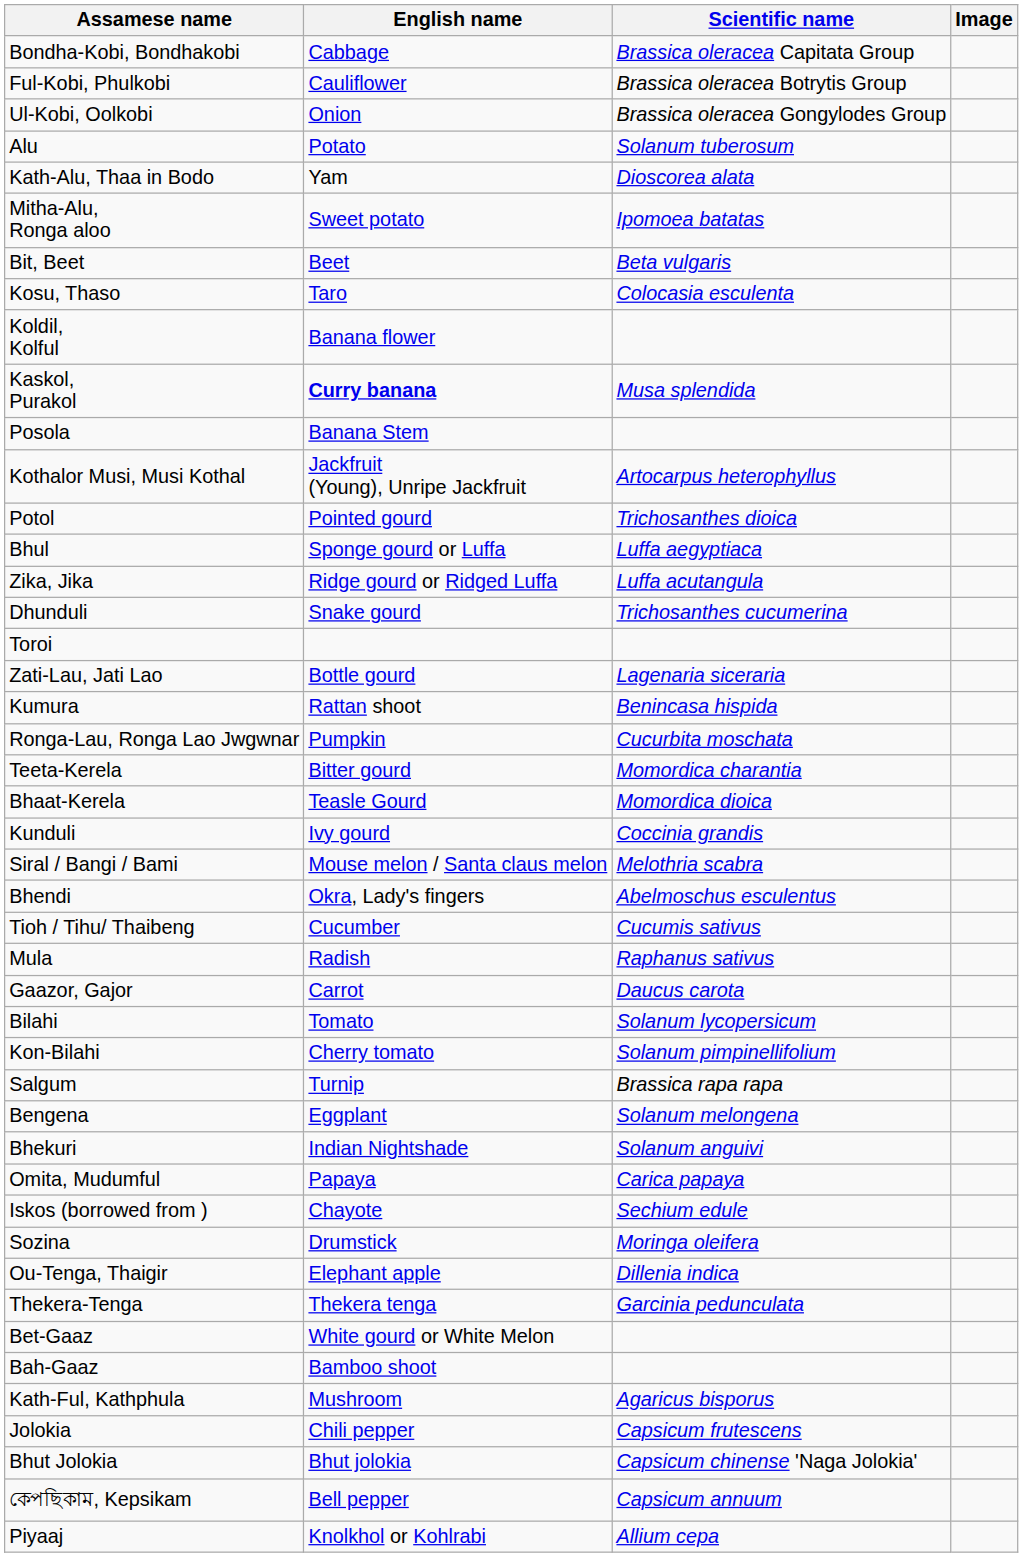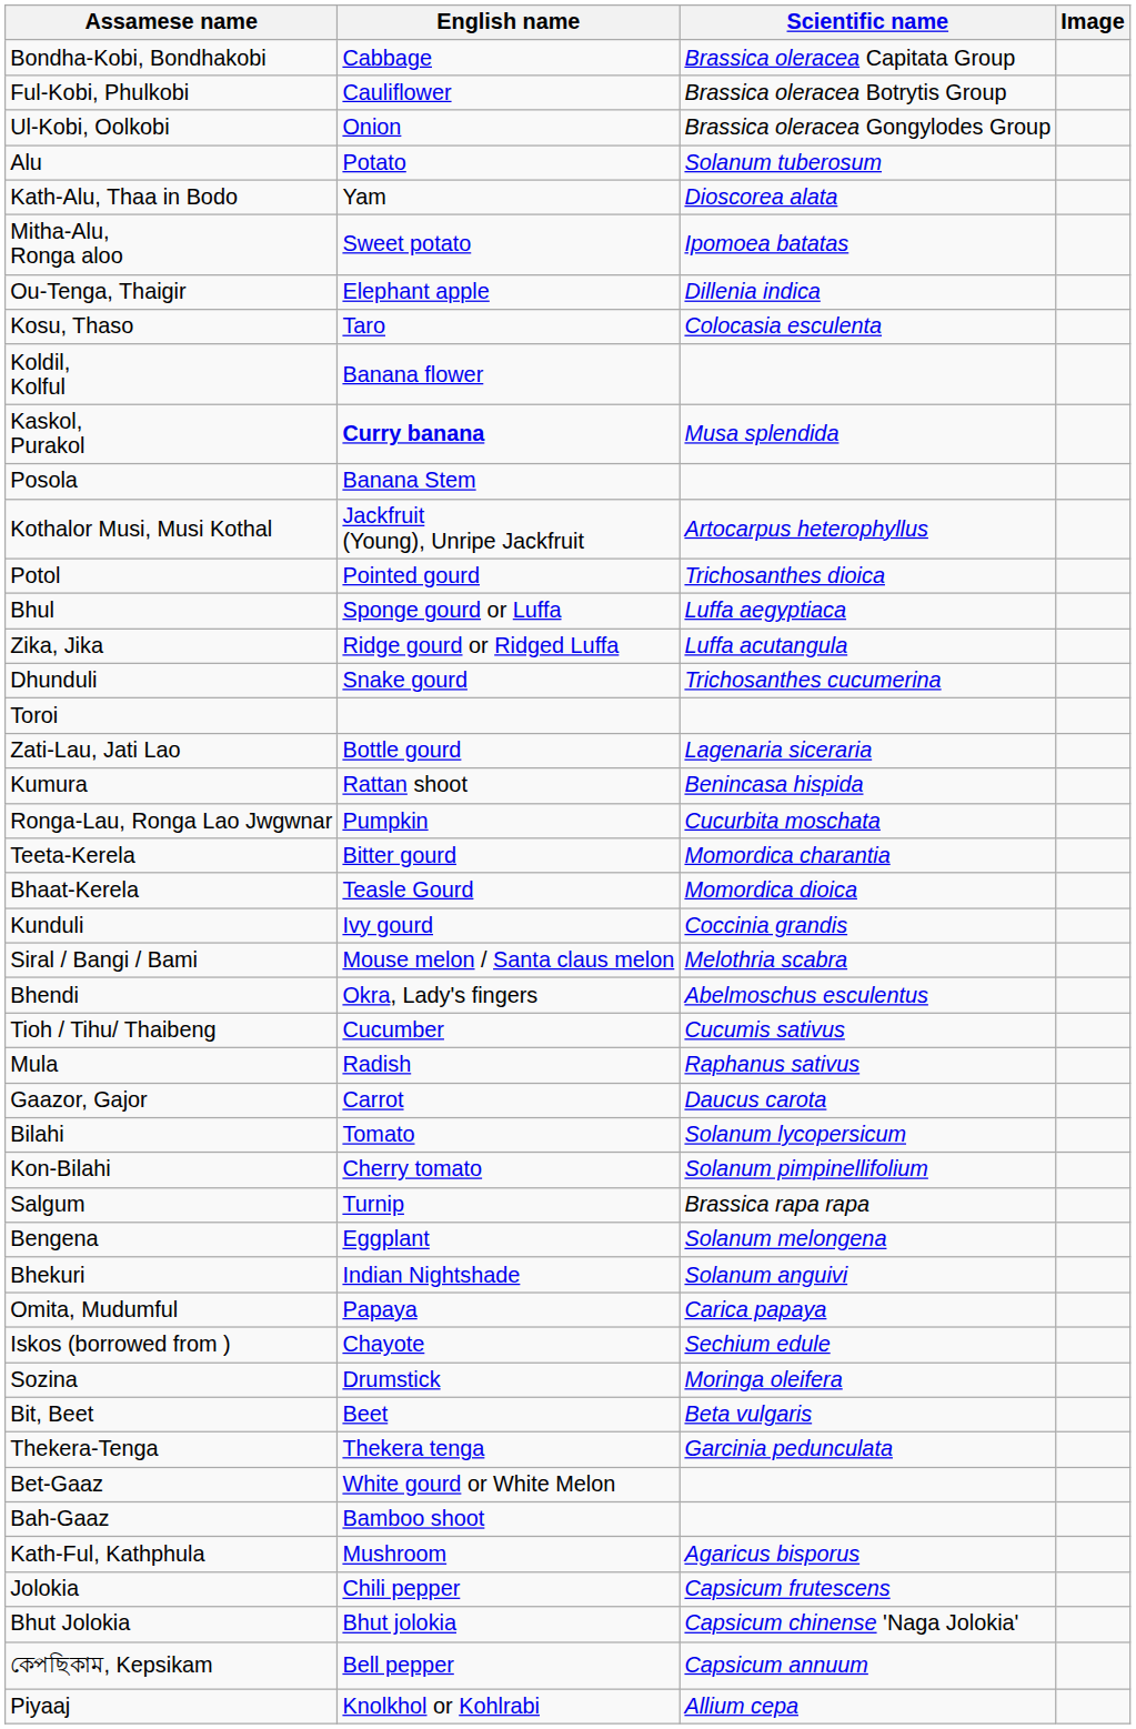 <table class="sortable wikitable">
 <tr melo>
 <th>Assamese name</th>
 <th>English name</th>
 <th><a href='#'>Scientific name</a></th>
 <th>Image</th>
 </tr>
 <tr>
 <td>Bondha-Kobi, Bondhakobi</td>
 <td><a href='#'>Cabbage</a></td>
 <td><em><a href='#'>Brassica oleracea</a></em> Capitata Group</td>
 <td></td>
 </tr>
 <tr>
 <td>Ful-Kobi, Phulkobi</td>
 <td><a href='#'>Cauliflower</a></td>
 <td><em>Brassica oleracea</em> Botrytis Group</td>
 <td></td>
 </tr>
 <tr>
 <td>Ul-Kobi, Oolkobi</td>
 <td><a href='#'>Onion</a></td>
 <td><em>Brassica oleracea</em> Gongylodes Group</td>
 <td></td>
 </tr>
 <tr>
 <td>Alu</td>
 <td><a href='#'>Potato</a></td>
 <td><em><a href='#'>Solanum tuberosum</a></em></td>
 <td></td>
 </tr>
 <tr>
 <td>Kath-Alu, Thaa in Bodo</td>
 <td>Yam</td>
 <td><em><a href='#'>Dioscorea alata</a></em></td>
 <td></td>
 </tr>
 <tr>
 <td>Mitha-Alu,<br> Ronga aloo</td>
 <td><a href='#'>Sweet potato</a></td>
 <td><em><a href='#'>Ipomoea batatas</a></em></td>
 <td></td>
 </tr>
 <tr>
-<td>Bit, Beet</td>
-<td><a href='#'>Beet</a></td>
-<td><em><a href='#'>Beta vulgaris</a></em></td>
+<td>Ou-Tenga, Thaigir</td>
+<td><a href='#'>Elephant apple</a></td>
+<td><em><a href='#'>Dillenia indica</a></em></td>
 <td></td>
 </tr>
 <tr>
 <td>Kosu, Thaso</td>
 <td><a href='#'>Taro</a></td>
 <td><em><a href='#'>Colocasia esculenta</a></em></td>
 <td></td>
 </tr>
 <tr>
 <td>Koldil,<br> Kolful</td>
 <td><a href='#'>Banana flower</a></td>
 <td></td>
 <td></td>
 </tr>
 <tr>
 <td>Kaskol,<br> Purakol</td>
 <td><strong><a href='#'>Curry banana</a></strong></td>
 <td><em><a href='#'>Musa splendida</a></em></td>
 <td></td>
 </tr>
 <tr>
 <td>Posola</td>
 <td><a href='#'>Banana Stem</a></td>
 <td></td>
 <td></td>
 </tr>
 <tr>
 <td>Kothalor Musi, Musi Kothal</td>
 <td><a href='#'>Jackfruit</a><br> (Young), Unripe Jackfruit</td>
 <td><em><a href='#'>Artocarpus heterophyllus</a></em></td>
 <td></td>
 </tr>
 <tr>
 <td>Potol</td>
 <td><a href='#'>Pointed gourd</a></td>
 <td><em><a href='#'>Trichosanthes dioica</a></em></td>
 <td></td>
 </tr>
 <tr>
 <td>Bhul</td>
 <td><a href='#'>Sponge gourd</a> or <a href='#'>Luffa</a></td>
 <td><em><a href='#'>Luffa aegyptiaca</a></em></td>
 <td></td>
 </tr>
 <tr>
 <td>Zika, Jika</td>
 <td><a href='#'>Ridge gourd</a> or <a href='#'>Ridged Luffa</a></td>
 <td><em><a href='#'>Luffa acutangula</a></em></td>
 <td></td>
 </tr>
 <tr>
 <td>Dhunduli</td>
 <td><a href='#'>Snake gourd</a></td>
 <td><em><a href='#'>Trichosanthes cucumerina</a></em></td>
 <td></td>
 </tr>
 <tr>
 <td>Toroi</td>
 <td></td>
 <td></td>
 <td></td>
 </tr>
 <tr>
 <td>Zati-Lau, Jati Lao</td>
 <td><a href='#'>Bottle gourd</a></td>
 <td><em><a href='#'>Lagenaria siceraria</a></em></td>
 <td></td>
 </tr>
 <tr>
 <td>Kumura</td>
 <td><a href='#'>Rattan</a> shoot</td>
 <td><em><a href='#'>Benincasa hispida</a></em></td>
 <td></td>
 </tr>
 <tr>
 <td>Ronga-Lau, Ronga Lao Jwgwnar</td>
 <td><a href='#'>Pumpkin</a></td>
 <td><em><a href='#'>Cucurbita moschata</a></em></td>
 <td></td>
 </tr>
 <tr>
 <td>Teeta-Kerela</td>
 <td><a href='#'>Bitter gourd</a></td>
 <td><em><a href='#'>Momordica charantia</a></em></td>
 <td></td>
 </tr>
 <tr>
 <td>Bhaat-Kerela</td>
 <td><a href='#'>Teasle Gourd</a></td>
 <td><em><a href='#'>Momordica dioica</a></em></td>
 <td></td>
 </tr>
 <tr>
 <td>Kunduli</td>
 <td><a href='#'>Ivy gourd</a></td>
 <td><em><a href='#'>Coccinia grandis</a></em></td>
 <td></td>
 </tr>
 <tr>
 <td>Siral / Bangi / Bami</td>
 <td><a href='#'>Mouse melon</a> / <a href='#'>Santa claus melon</a></td>
 <td><em><a href='#'>Melothria scabra</a></em></td>
 <td></td>
 </tr>
 <tr>
 <td>Bhendi</td>
 <td><a href='#'>Okra</a>, Lady's fingers</td>
 <td><em><a href='#'>Abelmoschus esculentus</a></em></td>
 <td></td>
 </tr>
 <tr>
 <td>Tioh / Tihu/ Thaibeng</td>
 <td><a href='#'>Cucumber</a></td>
 <td><em><a href='#'>Cucumis sativus</a></em></td>
 <td></td>
 </tr>
 <tr>
 <td>Mula</td>
 <td><a href='#'>Radish</a></td>
 <td><em><a href='#'>Raphanus sativus</a></em></td>
 <td></td>
 </tr>
 <tr>
 <td>Gaazor, Gajor</td>
 <td><a href='#'>Carrot</a></td>
 <td><em><a href='#'>Daucus carota</a></em></td>
 <td></td>
 </tr>
 <tr>
 <td>Bilahi</td>
 <td><a href='#'>Tomato</a></td>
 <td><em><a href='#'>Solanum lycopersicum</a></em></td>
 <td></td>
 </tr>
 <tr>
 <td>Kon-Bilahi</td>
 <td><a href='#'>Cherry tomato</a></td>
 <td><em><a href='#'>Solanum pimpinellifolium</a></em></td>
 <td></td>
 </tr>
 <tr>
 <td>Salgum</td>
 <td><a href='#'>Turnip</a></td>
 <td><em>Brassica rapa rapa</em></td>
 <td></td>
 </tr>
 <tr>
 <td>Bengena</td>
 <td><a href='#'>Eggplant</a></td>
 <td><em><a href='#'>Solanum melongena</a></em></td>
 <td></td>
 </tr>
 <tr>
 <td>Bhekuri</td>
 <td><a href='#'>Indian Nightshade</a></td>
 <td><em><a href='#'>Solanum anguivi</a></em></td>
 <td></td>
 </tr>
 <tr>
 <td>Omita, Mudumful</td>
 <td><a href='#'>Papaya</a></td>
 <td><em><a href='#'>Carica papaya</a></em></td>
 <td></td>
 </tr>
 <tr>
 <td>Iskos (borrowed from )</td>
 <td><a href='#'>Chayote</a></td>
 <td><em><a href='#'>Sechium edule</a></em></td>
 <td></td>
 </tr>
 <tr>
 <td>Sozina</td>
 <td><a href='#'>Drumstick</a></td>
 <td><em><a href='#'>Moringa oleifera</a></em></td>
 <td></td>
 </tr>
 <tr>
-<td>Ou-Tenga, Thaigir</td>
-<td><a href='#'>Elephant apple</a></td>
-<td><em><a href='#'>Dillenia indica</a></em></td>
+<td>Bit, Beet</td>
+<td><a href='#'>Beet</a></td>
+<td><em><a href='#'>Beta vulgaris</a></em></td>
 <td></td>
 </tr>
 <tr>
 <td>Thekera-Tenga</td>
 <td><a href='#'>Thekera tenga</a></td>
 <td><em><a href='#'>Garcinia pedunculata</a></em></td>
 <td></td>
 </tr>
 <tr>
 <td>Bet-Gaaz</td>
 <td><a href='#'>White gourd</a> or White Melon</td>
 <td></td>
 <td></td>
 </tr>
 <tr>
 <td>Bah-Gaaz</td>
 <td><a href='#'>Bamboo shoot</a></td>
 <td></td>
 <td></td>
 </tr>
 <tr>
 <td>Kath-Ful, Kathphula</td>
 <td><a href='#'>Mushroom</a></td>
 <td><em><a href='#'>Agaricus bisporus</a></em></td>
 <td></td>
 </tr>
 <tr>
 <td>Jolokia</td>
 <td><a href='#'>Chili pepper</a></td>
 <td><em><a href='#'>Capsicum frutescens</a></em></td>
 <td></td>
 </tr>
 <tr>
 <td>Bhut Jolokia</td>
 <td><a href='#'>Bhut jolokia</a></td>
 <td><em><a href='#'>Capsicum chinense</a></em> 'Naga Jolokia'</td>
 <td></td>
 </tr>
 <tr>
 <td>কেপছিকাম, Kepsikam</td>
 <td><a href='#'>Bell pepper</a></td>
 <td><em><a href='#'>Capsicum annuum</a></em></td>
 <td></td>
 </tr>
 <tr>
 <td>Piyaaj</td>
 <td><a href='#'>Knolkhol</a> or <a href='#'>Kohlrabi</a></td>
 <td><em><a href='#'>Allium cepa</a></em></td>
 <td></td>
 </tr>
 </table>
